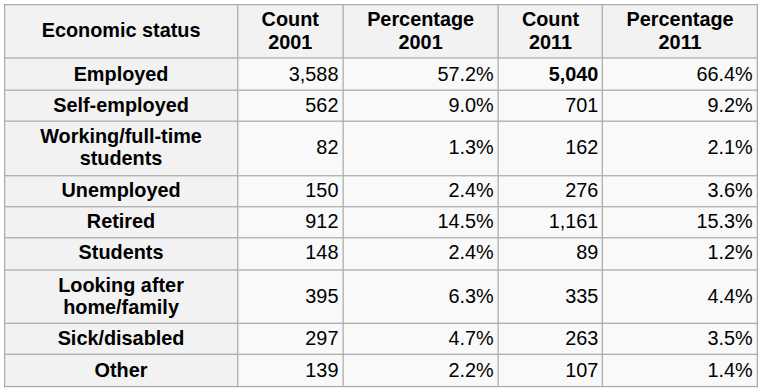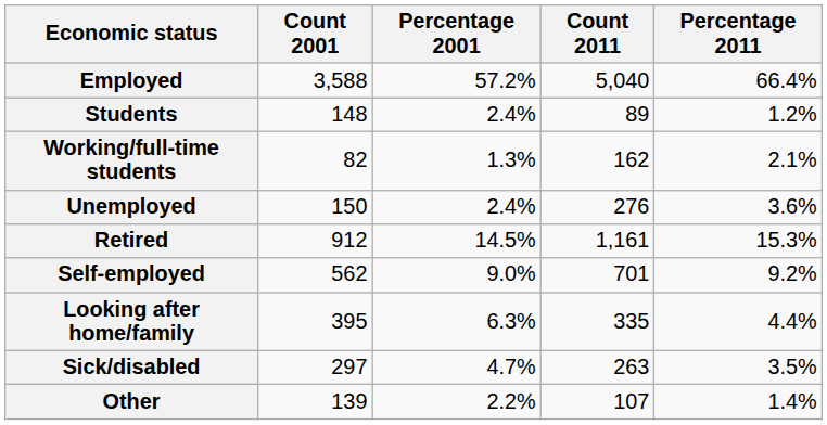 <table class="wikitable" style="text-align: right;">
 <tr>
 <th>Economic status</th>
 <th>Count 2001</th>
 <th>Percentage 2001</th>
 <th>Count 2011</th>
 <th>Percentage 2011</th>
 </tr>
 <tr>
 <th>Employed</th>
 <td>3,588</td>
 <td>57.2%</td>
-<td><strong>5,040</strong></td>
+<td>5,040</td>
 <td>66.4%</td>
 </tr>
 <tr>
-<th>Self-employed</th>
-<td>562</td>
-<td>9.0%</td>
-<td>701</td>
-<td>9.2%</td>
+<th>Students</th>
+<td>148</td>
+<td>2.4%</td>
+<td>89</td>
+<td>1.2%</td>
 </tr>
 <tr>
 <th>Working/full-time students</th>
 <td>82</td>
 <td>1.3%</td>
 <td>162</td>
 <td>2.1%</td>
 </tr>
 <tr>
 <th>Unemployed</th>
 <td>150</td>
 <td>2.4%</td>
 <td>276</td>
 <td>3.6%</td>
 </tr>
 <tr>
 <th>Retired</th>
 <td>912</td>
 <td>14.5%</td>
 <td>1,161</td>
 <td>15.3%</td>
 </tr>
 <tr>
-<th>Students</th>
-<td>148</td>
-<td>2.4%</td>
-<td>89</td>
-<td>1.2%</td>
+<th>Self-employed</th>
+<td>562</td>
+<td>9.0%</td>
+<td>701</td>
+<td>9.2%</td>
 </tr>
 <tr>
 <th>Looking after home/family</th>
 <td>395</td>
 <td>6.3%</td>
 <td>335</td>
 <td>4.4%</td>
 </tr>
 <tr>
 <th>Sick/disabled</th>
 <td>297</td>
 <td>4.7%</td>
 <td>263</td>
 <td>3.5%</td>
 </tr>
 <tr>
 <th>Other</th>
 <td>139</td>
 <td>2.2%</td>
 <td>107</td>
 <td>1.4%</td>
 </tr>
 </table>
